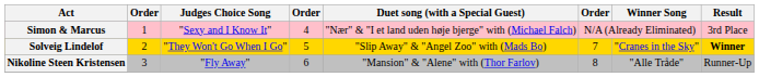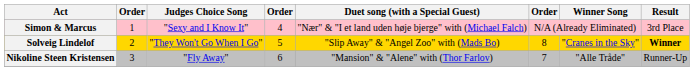 <table class="wikitable plainrowheaders" style="text-align:center;">
 <tr>
 <th scope="col">Act</th>
 <th scope="col">Order</th>
 <th scope="col">Judges Choice Song</th>
 <th scope="col">Order</th>
 <th scope="col">Duet song (with a Special Guest)</th>
 <th scope="col">Order</th>
 <th scope="col">Winner Song</th>
 <th scope="col">Result</th>
 </tr>
 <tr style="background:pink">
 <th scope=row>Simon & Marcus</th>
 <td>1</td>
 <td>"<a href='#'>Sexy and I Know It</a>"</td>
 <td>4</td>
 <td>"Nær" & "I et land uden høje bjerge" with (<a href='#'>Michael Falch</a>)</td>
 <td colspan="2">N/A (Already Eliminated)</td>
 <td>3rd Place</td>
 </tr>
 <tr style="background:gold">
 <th scope=row>Solveig Lindelof</th>
 <td>2</td>
 <td>"<a href='#'>They Won't Go When I Go</a>"</td>
 <td>5</td>
 <td>"Slip Away" & "Angel Zoo" with (<a href='#'>Mads Bo</a>)</td>
-<td>7</td>
+<td>8</td>
 <td>"<a href='#'>Cranes in the Sky</a>"</td>
 <td><strong>Winner</strong></td>
 </tr>
 <tr style="background:silver">
 <th scope=row>Nikoline Steen Kristensen</th>
 <td>3</td>
 <td>"<a href='#'>Fly Away</a>"</td>
 <td>6</td>
 <td>"Mansion" & "Alene" with (<a href='#'>Thor Farlov</a>)</td>
-<td>8</td>
+<td>7</td>
 <td>"Alle Tråde"</td>
 <td>Runner-Up</td>
 </tr>
 <tr>
 </tr>
 </table>
